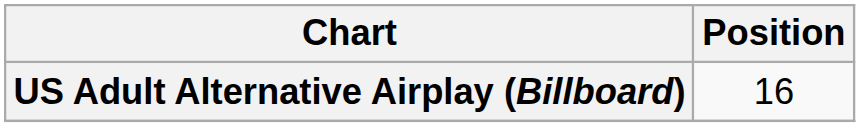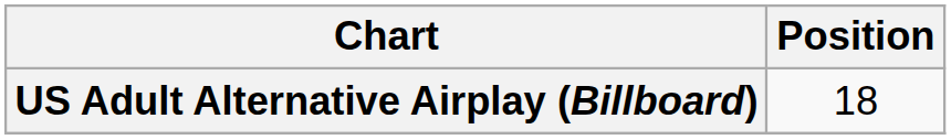 <table class="wikitable sortable plainrowheaders" style="text-align:center"!Chart (1995–2021)>
 <tr>
 <th>Chart</th>
 <th>Position</th>
 </tr>
 <tr>
 <th scope="row" style="text-align:left;">US Adult Alternative Airplay (<em>Billboard</em>)</th>
-<td>16</td>
+<td>18</td>
 </tr>
 <tr>
 </tr>
 </table>
